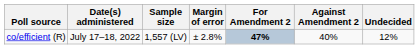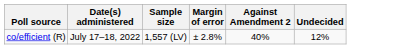 <table class="wikitable" style="font-size:90%;text-align:center;">
 <tr valign=bottom>
 <th>Poll source</th>
 <th>Date(s)<br>administered</th>
 <th>Sample<br>size</th>
 <th>Margin<br>of error</th>
-<th style="width:100px;">For<br>Amendment 2</th>
 <th style="width:100px;">Against<br>Amendment 2</th>
 <th>Undecided</th>
 </tr>
 <tr>
 <td style="text-align:left;"><a href='#'>co/efficient</a> (R)</td>
 <td>July 17–18, 2022</td>
 <td>1,557 (LV)</td>
 <td>± 2.8%</td>
-<td style="background: #B6C8D9;"><strong>47%</strong></td>
 <td>40%</td>
 <td>12%</td>
 </tr>
 </table>
